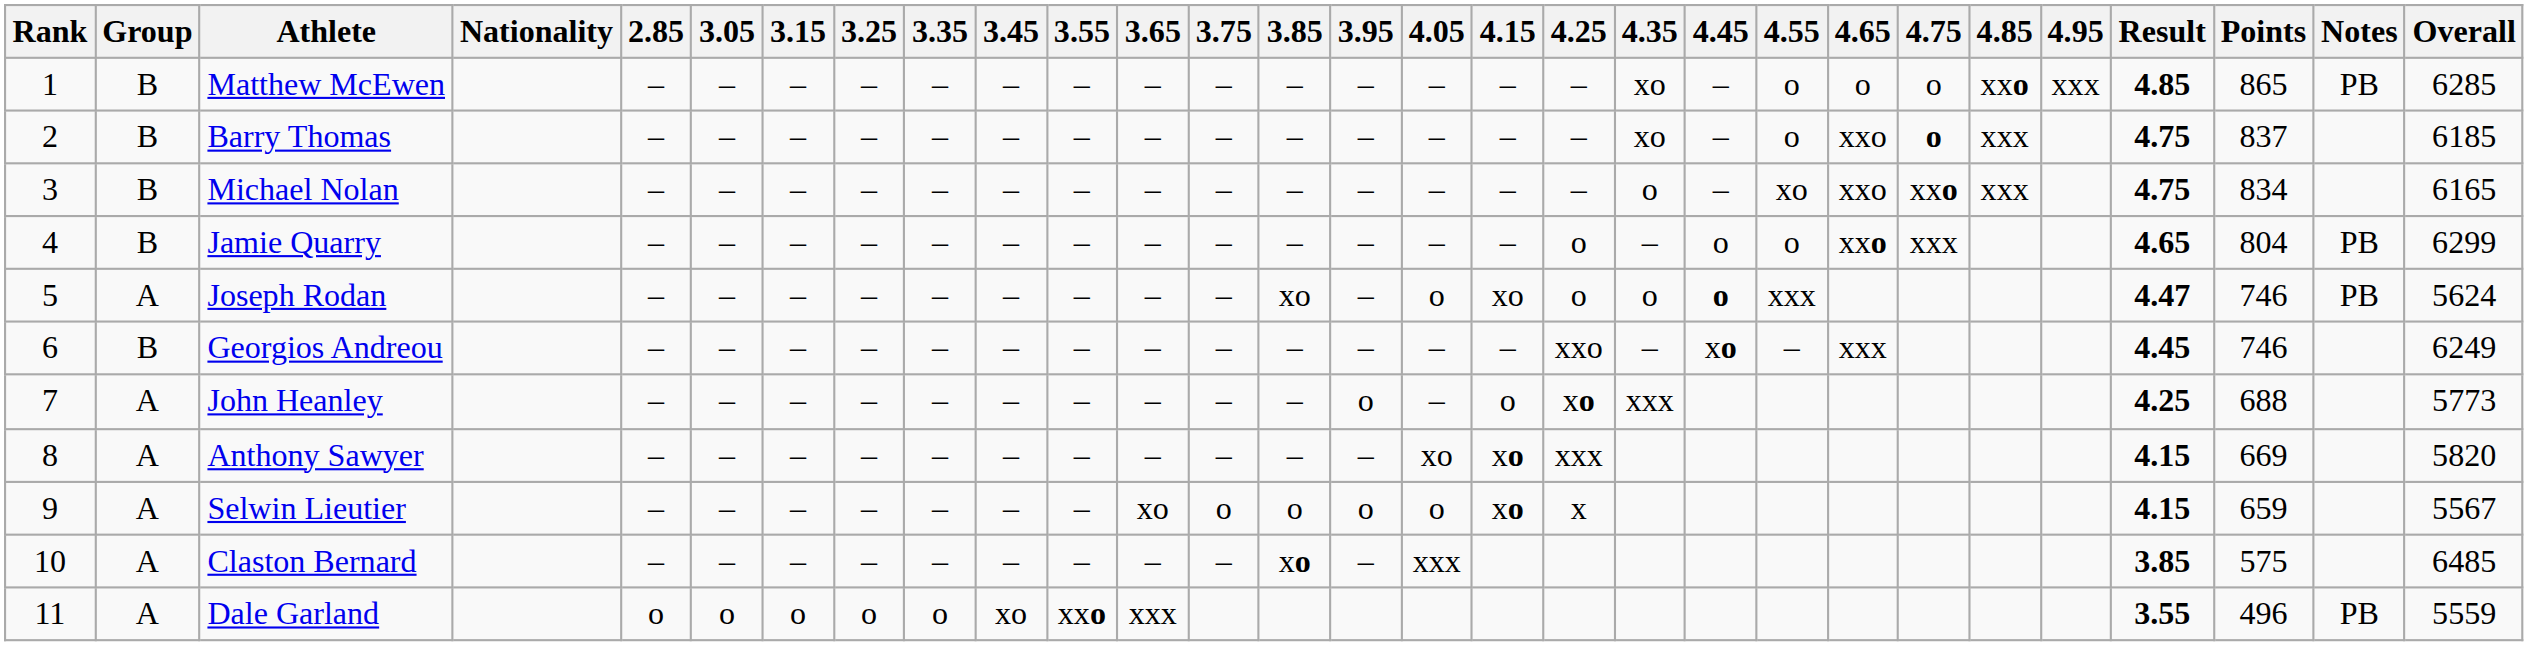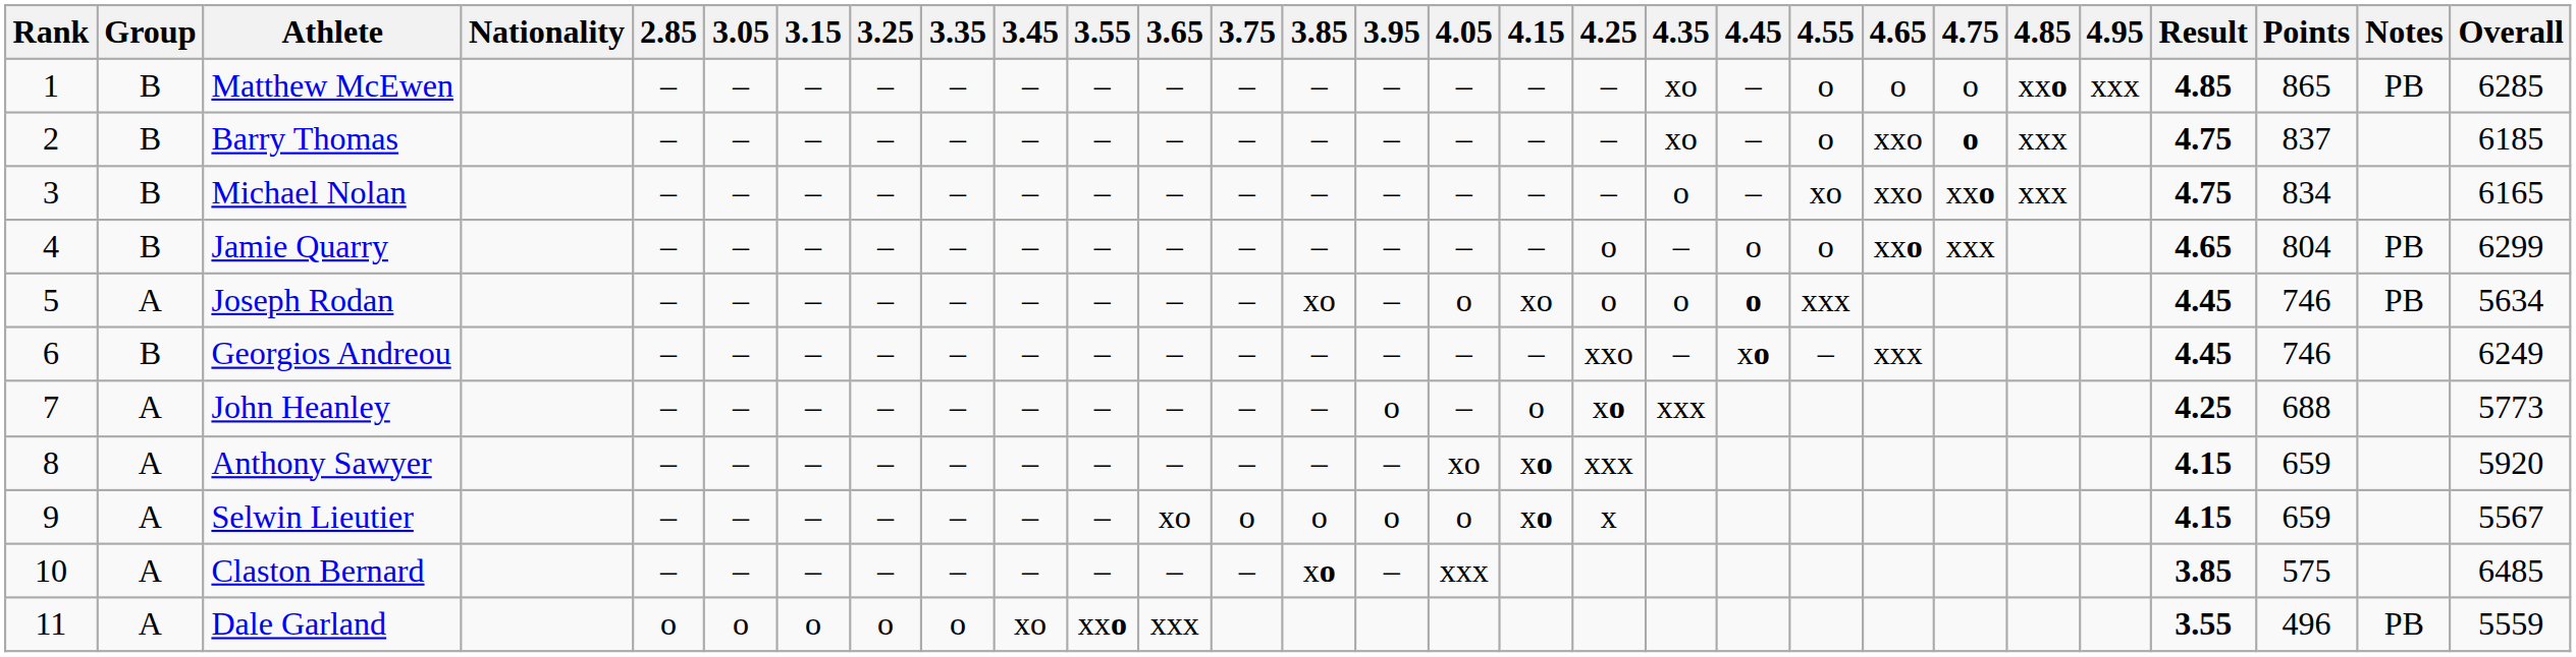 <table class="wikitable sortable" style="text-align:center;font-size:95%">
 <tr>
 <th>Rank</th>
 <th>Group</th>
 <th>Athlete</th>
 <th>Nationality</th>
 <th>2.85</th>
 <th>3.05</th>
 <th>3.15</th>
 <th>3.25</th>
 <th>3.35</th>
 <th>3.45</th>
 <th>3.55</th>
 <th>3.65</th>
 <th>3.75</th>
 <th>3.85</th>
 <th>3.95</th>
 <th>4.05</th>
 <th>4.15</th>
 <th>4.25</th>
 <th>4.35</th>
 <th>4.45</th>
 <th>4.55</th>
 <th>4.65</th>
 <th>4.75</th>
 <th>4.85</th>
 <th>4.95</th>
 <th>Result</th>
 <th>Points</th>
 <th>Notes</th>
 <th>Overall</th>
 </tr>
 <tr>
 <td>1</td>
 <td>B</td>
 <td align="left"><a href='#'>Matthew McEwen</a></td>
 <td align=left></td>
 <td>–</td>
 <td>–</td>
 <td>–</td>
 <td>–</td>
 <td>–</td>
 <td>–</td>
 <td>–</td>
 <td>–</td>
 <td>–</td>
 <td>–</td>
 <td>–</td>
 <td>–</td>
 <td>–</td>
 <td>–</td>
 <td>xo</td>
 <td>–</td>
 <td>o</td>
 <td>o</td>
 <td>o</td>
 <td>xx<strong>o</strong></td>
 <td>xxx</td>
 <td><strong>4.85</strong></td>
 <td>865</td>
 <td>PB</td>
 <td>6285</td>
 </tr>
 <tr>
 <td>2</td>
 <td>B</td>
 <td align="left"><a href='#'>Barry Thomas</a></td>
 <td align=left></td>
 <td>–</td>
 <td>–</td>
 <td>–</td>
 <td>–</td>
 <td>–</td>
 <td>–</td>
 <td>–</td>
 <td>–</td>
 <td>–</td>
 <td>–</td>
 <td>–</td>
 <td>–</td>
 <td>–</td>
 <td>–</td>
 <td>xo</td>
 <td>–</td>
 <td>o</td>
 <td>xxo</td>
 <td><strong>o</strong></td>
 <td>xxx</td>
 <td></td>
 <td><strong>4.75</strong></td>
 <td>837</td>
 <td></td>
 <td>6185</td>
 </tr>
 <tr>
 <td>3</td>
 <td>B</td>
 <td align="left"><a href='#'>Michael Nolan</a></td>
 <td align=left></td>
 <td>–</td>
 <td>–</td>
 <td>–</td>
 <td>–</td>
 <td>–</td>
 <td>–</td>
 <td>–</td>
 <td>–</td>
 <td>–</td>
 <td>–</td>
 <td>–</td>
 <td>–</td>
 <td>–</td>
 <td>–</td>
 <td>o</td>
 <td>–</td>
 <td>xo</td>
 <td>xxo</td>
 <td>xx<strong>o</strong></td>
 <td>xxx</td>
 <td></td>
 <td><strong>4.75</strong></td>
 <td>834</td>
 <td></td>
 <td>6165</td>
 </tr>
 <tr>
 <td>4</td>
 <td>B</td>
 <td align="left"><a href='#'>Jamie Quarry</a></td>
 <td align=left></td>
 <td>–</td>
 <td>–</td>
 <td>–</td>
 <td>–</td>
 <td>–</td>
 <td>–</td>
 <td>–</td>
 <td>–</td>
 <td>–</td>
 <td>–</td>
 <td>–</td>
 <td>–</td>
 <td>–</td>
 <td>o</td>
 <td>–</td>
 <td>o</td>
 <td>o</td>
 <td>xx<strong>o</strong></td>
 <td>xxx</td>
 <td></td>
 <td></td>
 <td><strong>4.65</strong></td>
 <td>804</td>
 <td>PB</td>
 <td>6299</td>
 </tr>
 <tr>
 <td>5</td>
 <td>A</td>
 <td align="left"><a href='#'>Joseph Rodan</a></td>
 <td align=left></td>
 <td>–</td>
 <td>–</td>
 <td>–</td>
 <td>–</td>
 <td>–</td>
 <td>–</td>
 <td>–</td>
 <td>–</td>
 <td>–</td>
 <td>xo</td>
 <td>–</td>
 <td>o</td>
 <td>xo</td>
 <td>o</td>
 <td>o</td>
 <td><strong>o</strong></td>
 <td>xxx</td>
 <td></td>
 <td></td>
 <td></td>
 <td></td>
-<td><strong>4.47</strong></td>
+<td><strong>4.45</strong></td>
 <td>746</td>
 <td>PB</td>
-<td>5624</td>
+<td>5634</td>
 </tr>
 <tr>
 <td>6</td>
 <td>B</td>
 <td align="left"><a href='#'>Georgios Andreou</a></td>
 <td align=left></td>
 <td>–</td>
 <td>–</td>
 <td>–</td>
 <td>–</td>
 <td>–</td>
 <td>–</td>
 <td>–</td>
 <td>–</td>
 <td>–</td>
 <td>–</td>
 <td>–</td>
 <td>–</td>
 <td>–</td>
 <td>xxo</td>
 <td>–</td>
 <td>x<strong>o</strong></td>
 <td>–</td>
 <td>xxx</td>
 <td></td>
 <td></td>
 <td></td>
 <td><strong>4.45</strong></td>
 <td>746</td>
 <td></td>
 <td>6249</td>
 </tr>
 <tr>
 <td>7</td>
 <td>A</td>
 <td align="left"><a href='#'>John Heanley</a></td>
 <td align=left></td>
 <td>–</td>
 <td>–</td>
 <td>–</td>
 <td>–</td>
 <td>–</td>
 <td>–</td>
 <td>–</td>
 <td>–</td>
 <td>–</td>
 <td>–</td>
 <td>o</td>
 <td>–</td>
 <td>o</td>
 <td>x<strong>o</strong></td>
 <td>xxx</td>
 <td></td>
 <td></td>
 <td></td>
 <td></td>
 <td></td>
 <td></td>
 <td><strong>4.25</strong></td>
 <td>688</td>
 <td></td>
 <td>5773</td>
 </tr>
 <tr>
 <td>8</td>
 <td>A</td>
 <td align="left"><a href='#'>Anthony Sawyer</a></td>
 <td align=left></td>
 <td>–</td>
 <td>–</td>
 <td>–</td>
 <td>–</td>
 <td>–</td>
 <td>–</td>
 <td>–</td>
 <td>–</td>
 <td>–</td>
 <td>–</td>
 <td>–</td>
 <td>xo</td>
 <td>x<strong>o</strong></td>
 <td>xxx</td>
 <td></td>
 <td></td>
 <td></td>
 <td></td>
 <td></td>
 <td></td>
 <td></td>
 <td><strong>4.15</strong></td>
-<td>669</td>
+<td>659</td>
 <td></td>
-<td>5820</td>
+<td>5920</td>
 </tr>
 <tr>
 <td>9</td>
 <td>A</td>
 <td align="left"><a href='#'>Selwin Lieutier</a></td>
 <td align=left></td>
 <td>–</td>
 <td>–</td>
 <td>–</td>
 <td>–</td>
 <td>–</td>
 <td>–</td>
 <td>–</td>
 <td>xo</td>
 <td>o</td>
 <td>o</td>
 <td>o</td>
 <td>o</td>
 <td>x<strong>o</strong></td>
 <td>x</td>
 <td></td>
 <td></td>
 <td></td>
 <td></td>
 <td></td>
 <td></td>
 <td></td>
 <td><strong>4.15</strong></td>
 <td>659</td>
 <td></td>
 <td>5567</td>
 </tr>
 <tr>
 <td>10</td>
 <td>A</td>
 <td align="left"><a href='#'>Claston Bernard</a></td>
 <td align=left></td>
 <td>–</td>
 <td>–</td>
 <td>–</td>
 <td>–</td>
 <td>–</td>
 <td>–</td>
 <td>–</td>
 <td>–</td>
 <td>–</td>
 <td>x<strong>o</strong></td>
 <td>–</td>
 <td>xxx</td>
 <td></td>
 <td></td>
 <td></td>
 <td></td>
 <td></td>
 <td></td>
 <td></td>
 <td></td>
 <td></td>
 <td><strong>3.85</strong></td>
 <td>575</td>
 <td></td>
 <td>6485</td>
 </tr>
 <tr>
 <td>11</td>
 <td>A</td>
 <td align="left"><a href='#'>Dale Garland</a></td>
 <td align=left></td>
 <td>o</td>
 <td>o</td>
 <td>o</td>
 <td>o</td>
 <td>o</td>
 <td>xo</td>
 <td>xx<strong>o</strong></td>
 <td>xxx</td>
 <td></td>
 <td></td>
 <td></td>
 <td></td>
 <td></td>
 <td></td>
 <td></td>
 <td></td>
 <td></td>
 <td></td>
 <td></td>
 <td></td>
 <td></td>
 <td><strong>3.55</strong></td>
 <td>496</td>
 <td>PB</td>
 <td>5559</td>
 </tr>
 </table>
